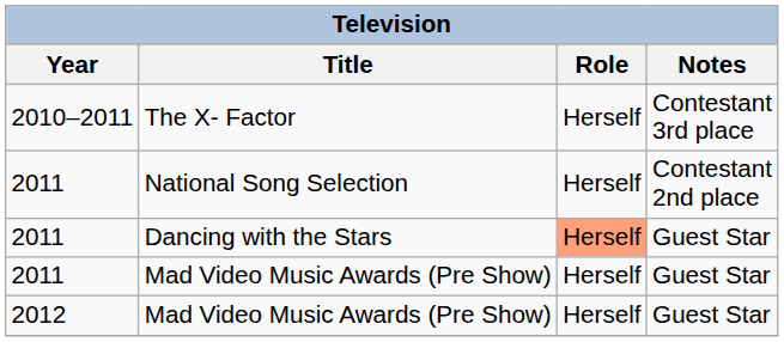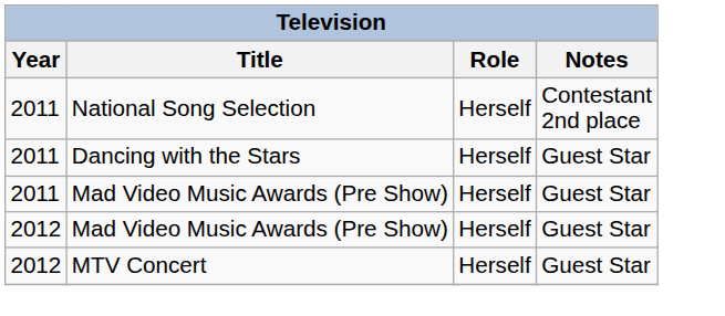 <table class="wikitable">
 <tr>
 <th colspan="4" style="background: LightSteelBlue;">Television</th>
 </tr>
 <tr style="background:#ccc;">
 <th>Year</th>
 <th>Title</th>
 <th>Role</th>
 <th>Notes</th>
 </tr>
 <tr>
-<td>2010–2011</td>
-<td>The X- Factor</td>
-<td>Herself</td>
-<td>Contestant<br>3rd place</td>
-</tr>
-<tr>
 <td>2011</td>
 <td>National Song Selection</td>
 <td>Herself</td>
 <td>Contestant<br>2nd place</td>
 </tr>
 <tr>
 <td>2011</td>
 <td>Dancing with the Stars</td>
-<td style="background: lightsalmon;">Herself</td>
+<td>Herself</td>
 <td>Guest Star</td>
 </tr>
 <tr>
 <td>2011</td>
 <td>Mad Video Music Awards (Pre Show)</td>
 <td>Herself</td>
 <td>Guest Star</td>
 </tr>
 <tr>
 <td>2012</td>
 <td>Mad Video Music Awards (Pre Show)</td>
 <td>Herself</td>
 <td>Guest Star</td>
 </tr>
 <tr>
+<td>2012</td>
+<td>MTV Concert</td>
+<td>Herself</td>
+<td>Guest Star</td>
+</tr>
+<tr>
 </tr>
 </table>
